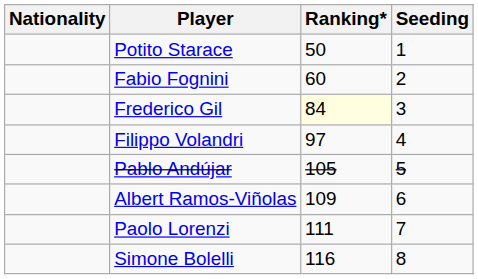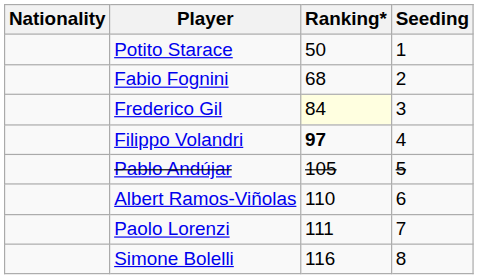 <table class="wikitable" border="1">
 <tr>
 <th>Nationality</th>
 <th>Player</th>
 <th>Ranking*</th>
 <th>Seeding</th>
 </tr>
 <tr>
 <td></td>
 <td><a href='#'>Potito Starace</a></td>
 <td>50</td>
 <td>1</td>
 </tr>
 <tr>
 <td></td>
 <td><a href='#'>Fabio Fognini</a></td>
-<td>60</td>
+<td>68</td>
 <td>2</td>
 </tr>
 <tr>
 <td></td>
 <td><a href='#'>Frederico Gil</a></td>
 <td style="background: lightyellow;">84</td>
 <td>3</td>
 </tr>
 <tr>
 <td></td>
 <td><a href='#'>Filippo Volandri</a></td>
-<td>97</td>
+<td><strong>97</strong></td>
 <td>4</td>
 </tr>
 <tr>
 <td></td>
 <td><s><a href='#'>Pablo Andújar</a></s></td>
 <td><s>105</s></td>
 <td><s>5</s></td>
 </tr>
 <tr>
 <td></td>
 <td><a href='#'>Albert Ramos-Viñolas</a></td>
-<td>109</td>
+<td>110</td>
 <td>6</td>
 </tr>
 <tr>
 <td></td>
 <td><a href='#'>Paolo Lorenzi</a></td>
 <td>111</td>
 <td>7</td>
 </tr>
 <tr>
 <td></td>
 <td><a href='#'>Simone Bolelli</a></td>
 <td>116</td>
 <td>8</td>
 </tr>
 </table>
